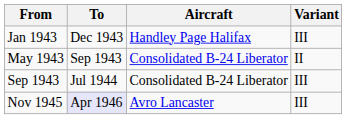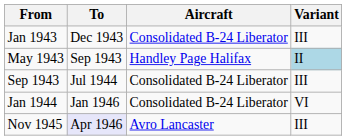 <table class="wikitable">
 <tr>
 <th>From</th>
 <th>To</th>
 <th>Aircraft</th>
 <th>Variant</th>
 </tr>
 <tr>
 <td>Jan 1943</td>
 <td>Dec 1943</td>
-<td><a href='#'>Handley Page Halifax</a></td>
+<td><a href='#'>Consolidated B-24 Liberator</a></td>
 <td>III</td>
 </tr>
 <tr>
 <td>May 1943</td>
 <td>Sep 1943</td>
-<td><a href='#'>Consolidated B-24 Liberator</a></td>
-<td>II</td>
+<td><a href='#'>Handley Page Halifax</a></td>
+<td style="background: lightblue;">II</td>
 </tr>
 <tr>
 <td>Sep 1943</td>
 <td>Jul 1944</td>
 <td>Consolidated B-24 Liberator</td>
 <td>III</td>
 </tr>
 <tr>
+<td>Jan 1944</td>
+<td>Jan 1946</td>
+<td>Consolidated B-24 Liberator</td>
+<td>VI</td>
+</tr>
+<tr>
 <td>Nov 1945</td>
 <td style="background: lavender;">Apr 1946</td>
 <td><a href='#'>Avro Lancaster</a></td>
 <td>III</td>
 </tr>
 </table>
